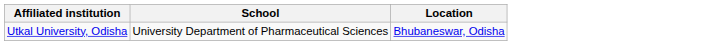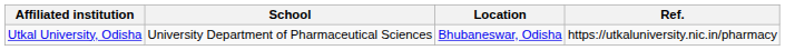 <table class="wikitable sortable">
 <tr>
 <th>Affiliated institution</th>
 <th>School</th>
 <th>Location</th>
+<th>Ref.</th>
 </tr>
 <tr>
 <td><a href='#'>Utkal University, Odisha</a></td>
 <td> University Department of Pharmaceutical Sciences</td>
 <td><a href='#'>Bhubaneswar, Odisha</a></td>
+<td>https://utkaluniversity.nic.in/pharmacy</td>
 </tr>
 </table>
